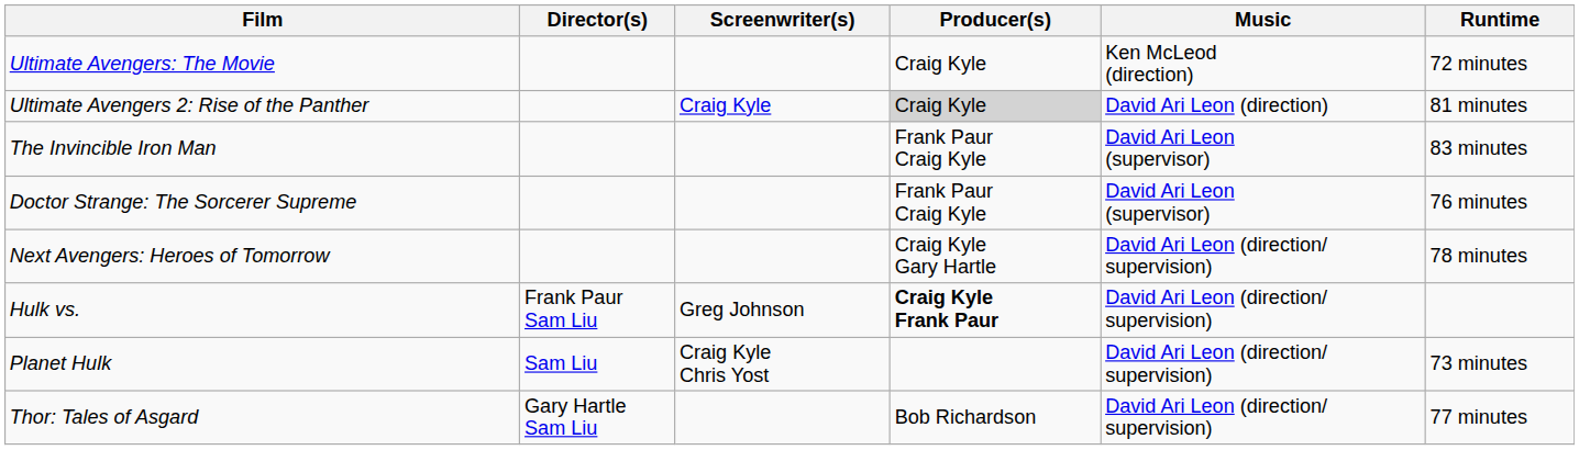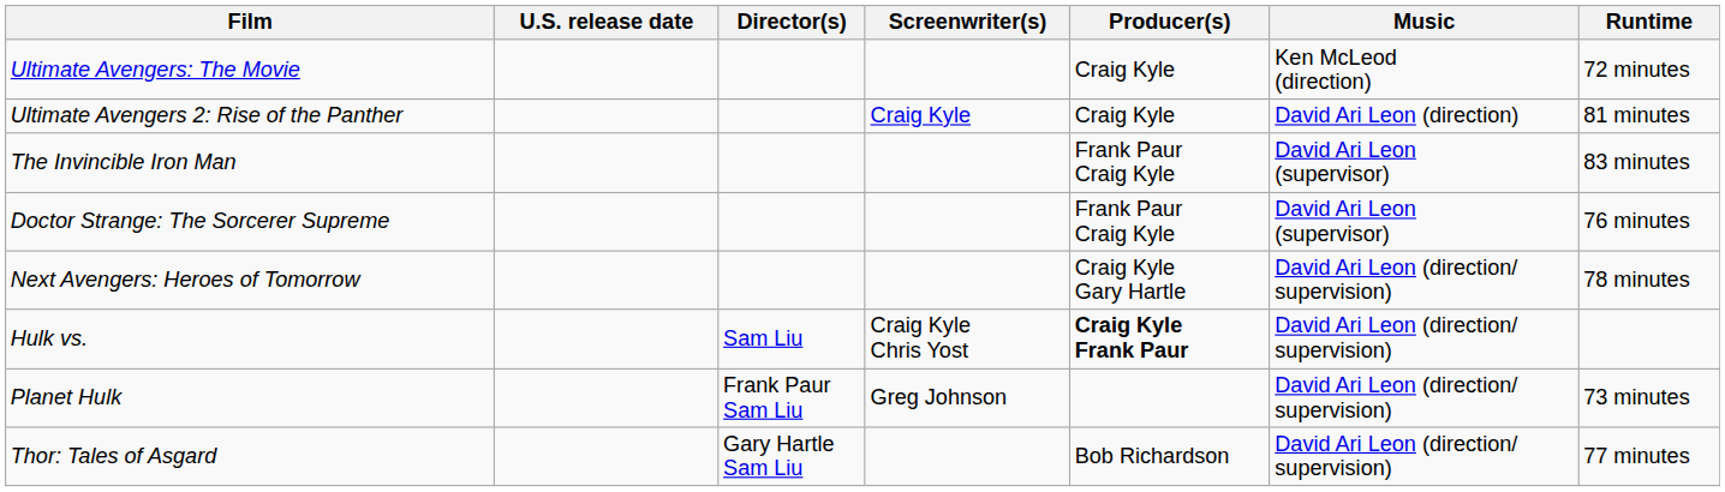 <table class="wikitable plainrowheaders" style="text-align:center" border="1" width=100%>
 <tr>
 <th>Film</th>
+<th>U.S. release date</th>
 <th>Director(s)</th>
 <th>Screenwriter(s)</th>
 <th>Producer(s)</th>
 <th>Music</th>
 <th>Runtime</th>
 </tr>
 <tr>
 <td style="text-align:left"><em><a href='#'>Ultimate Avengers: The Movie</a></em></td>
+<td></td>
 <td style="text-align:left"></td>
 <td style="text-align:left"></td>
 <td style="text-align:left">Craig Kyle</td>
 <td style="text-align:left">Ken McLeod<br>(direction)</td>
 <td style="text-align:left">72 minutes</td>
 </tr>
 <tr>
 <td style="text-align:left"><em>Ultimate Avengers 2: Rise of the Panther</em></td>
+<td></td>
 <td style="text-align:left"></td>
 <td style="text-align:left"><a href='#'>Craig Kyle</a></td>
-<td style="background: lightgrey; text-align:left">Craig Kyle </td>
+<td style="text-align:left">Craig Kyle </td>
 <td style="text-align:left"><a href='#'>David Ari Leon</a> (direction)</td>
 <td style="text-align:left">81 minutes</td>
 </tr>
 <tr>
 <td style="text-align:left"><em>The Invincible Iron Man</em></td>
+<td></td>
 <td style="text-align:left"></td>
 <td style="text-align:left"></td>
 <td style="text-align:left">Frank Paur<br>Craig Kyle </td>
 <td style="text-align:left"><a href='#'>David Ari Leon</a><br>(supervisor)</td>
 <td style="text-align:left">83 minutes</td>
 </tr>
 <tr>
 <td style="text-align:left"><em>Doctor Strange: The Sorcerer Supreme</em></td>
+<td></td>
 <td style="text-align:left"></td>
 <td style="text-align:left"></td>
 <td style="text-align:left">Frank Paur<br>Craig Kyle </td>
 <td style="text-align:left"><a href='#'>David Ari Leon</a><br>(supervisor)</td>
 <td style="text-align:left">76 minutes</td>
 </tr>
 <tr>
 <td style="text-align:left"><em>Next Avengers: Heroes of Tomorrow</em></td>
+<td></td>
 <td style="text-align:left"></td>
 <td style="text-align:left"></td>
 <td style="text-align:left">Craig Kyle<br>Gary Hartle</td>
 <td style="text-align:left"><a href='#'>David Ari Leon</a> (direction/<br>supervision)</td>
 <td style="text-align:left">78 minutes</td>
 </tr>
 <tr>
 <td style="text-align:left"><em>Hulk vs.</em></td>
-<td style="text-align:left">Frank Paur <br><a href='#'>Sam Liu</a></td>
-<td style="text-align:left">Greg Johnson</td>
+<td></td>
+<td style="text-align:left"><a href='#'>Sam Liu</a></td>
+<td style="text-align:left">Craig Kyle<br>Chris Yost</td>
 <td style="text-align:left"><strong>Craig Kyle<br>Frank Paur</strong></td>
 <td style="text-align:left"><a href='#'>David Ari Leon</a> (direction/<br>supervision)</td>
 <td style="text-align:left"></td>
 </tr>
 <tr>
 <td style="text-align:left"><em>Planet Hulk</em></td>
-<td style="text-align:left"><a href='#'>Sam Liu</a></td>
-<td style="text-align:left">Craig Kyle<br>Chris Yost</td>
+<td></td>
+<td style="text-align:left">Frank Paur <br><a href='#'>Sam Liu</a></td>
+<td style="text-align:left">Greg Johnson</td>
 <td style="text-align:left"></td>
 <td style="text-align:left"><a href='#'>David Ari Leon</a> (direction/<br>supervision)</td>
 <td style="text-align:left">73 minutes</td>
 </tr>
 <tr>
 <td style="text-align:left"><em>Thor: Tales of Asgard</em></td>
+<td></td>
 <td style="text-align:left">Gary Hartle <br><a href='#'>Sam Liu</a> </td>
 <td style="text-align:left"></td>
 <td style="text-align:left">Bob Richardson</td>
 <td style="text-align:left"><a href='#'>David Ari Leon</a> (direction/<br>supervision)</td>
 <td style="text-align:left">77 minutes</td>
 </tr>
 </table>
